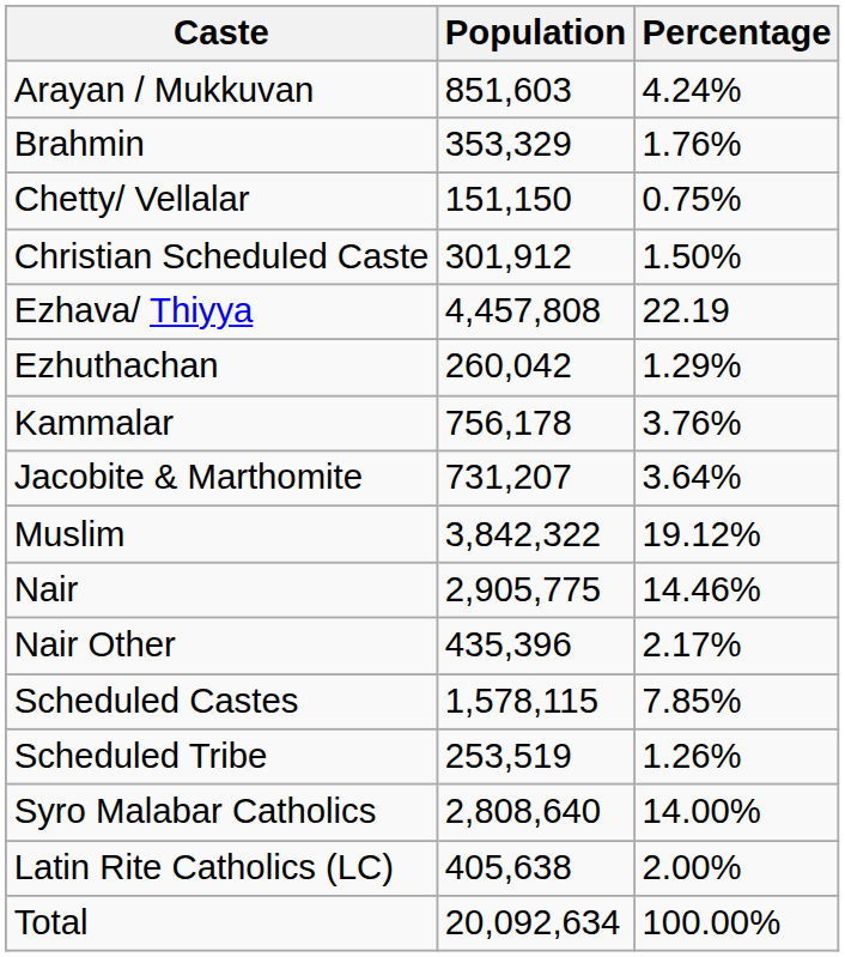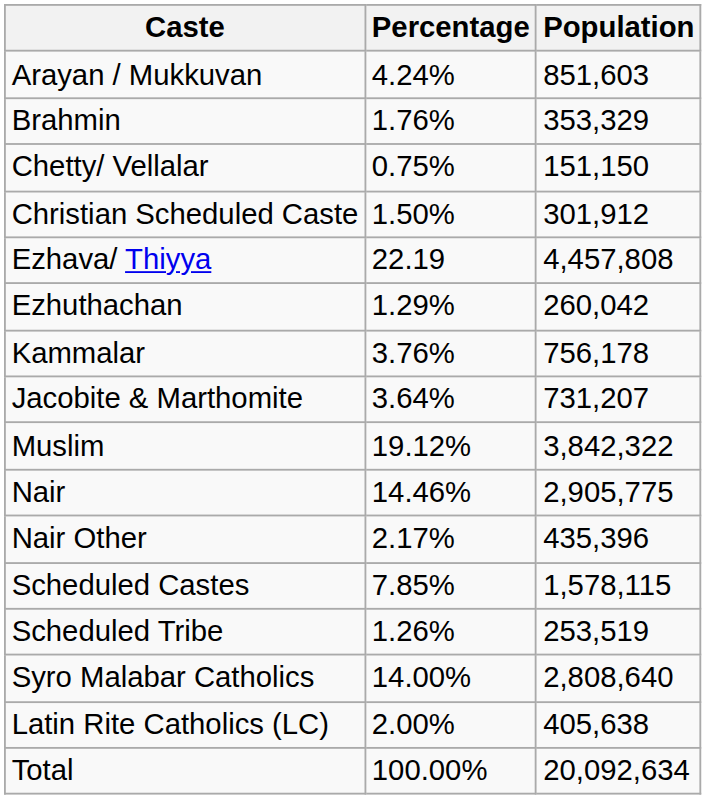 <table class="wikitable">
 <tr>
 <th>Caste</th>
+<th>Percentage</th>
 <th>Population</th>
-<th>Percentage</th>
 </tr>
 <tr>
 <td>Arayan / Mukkuvan</td>
+<td>4.24%</td>
 <td>851,603</td>
-<td>4.24%</td>
 </tr>
 <tr>
 <td>Brahmin</td>
+<td>1.76%</td>
 <td>353,329</td>
-<td>1.76%</td>
 </tr>
 <tr>
 <td>Chetty/ Vellalar</td>
+<td>0.75%</td>
 <td>151,150</td>
-<td>0.75%</td>
 </tr>
 <tr>
 <td>Christian Scheduled Caste</td>
+<td>1.50%</td>
 <td>301,912</td>
-<td>1.50%</td>
 </tr>
 <tr>
 <td>Ezhava/ <a href='#'>Thiyya</a></td>
+<td>22.19</td>
 <td>4,457,808</td>
-<td>22.19</td>
 </tr>
 <tr>
 <td>Ezhuthachan</td>
+<td>1.29%</td>
 <td>260,042</td>
-<td>1.29%</td>
 </tr>
 <tr>
 <td>Kammalar</td>
+<td>3.76%</td>
 <td>756,178</td>
-<td>3.76%</td>
 </tr>
 <tr>
 <td>Jacobite & Marthomite</td>
+<td>3.64%</td>
 <td>731,207</td>
-<td>3.64%</td>
 </tr>
 <tr>
 <td>Muslim</td>
+<td>19.12%</td>
 <td>3,842,322</td>
-<td>19.12%</td>
 </tr>
 <tr>
 <td>Nair</td>
+<td>14.46%</td>
 <td>2,905,775</td>
-<td>14.46%</td>
 </tr>
 <tr>
 <td>Nair Other</td>
+<td>2.17%</td>
 <td>435,396</td>
-<td>2.17%</td>
 </tr>
 <tr>
 <td>Scheduled Castes</td>
+<td>7.85%</td>
 <td>1,578,115</td>
-<td>7.85%</td>
 </tr>
 <tr>
 <td>Scheduled Tribe</td>
+<td>1.26%</td>
 <td>253,519</td>
-<td>1.26%</td>
 </tr>
 <tr>
 <td>Syro Malabar Catholics</td>
+<td>14.00%</td>
 <td>2,808,640</td>
-<td>14.00%</td>
 </tr>
 <tr>
 <td>Latin Rite Catholics (LC)</td>
+<td>2.00%</td>
 <td>405,638</td>
-<td>2.00%</td>
 </tr>
 <tr>
 <td>Total</td>
+<td>100.00%</td>
 <td>20,092,634</td>
-<td>100.00%</td>
 </tr>
 </table>
